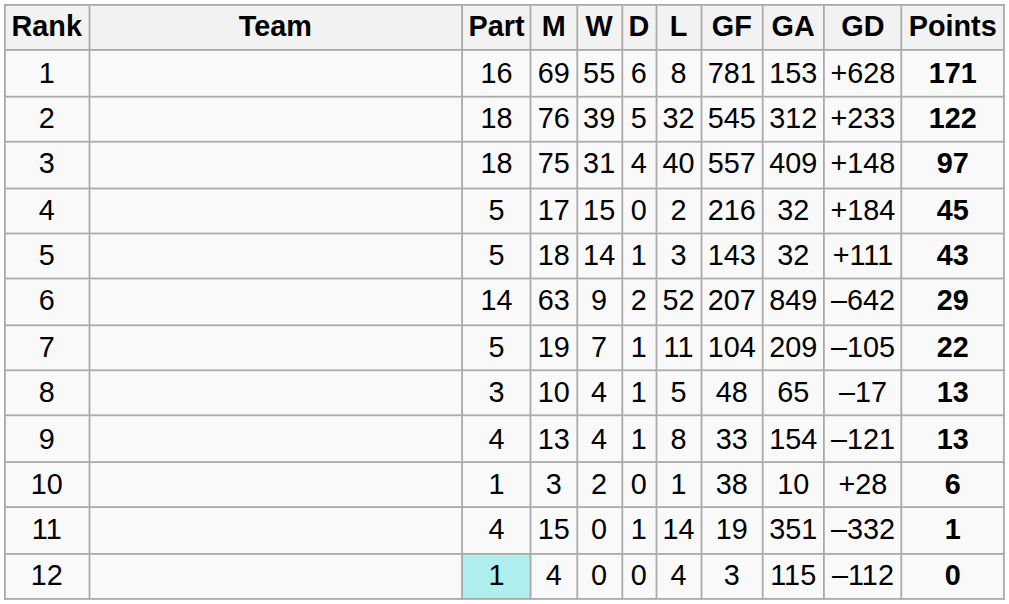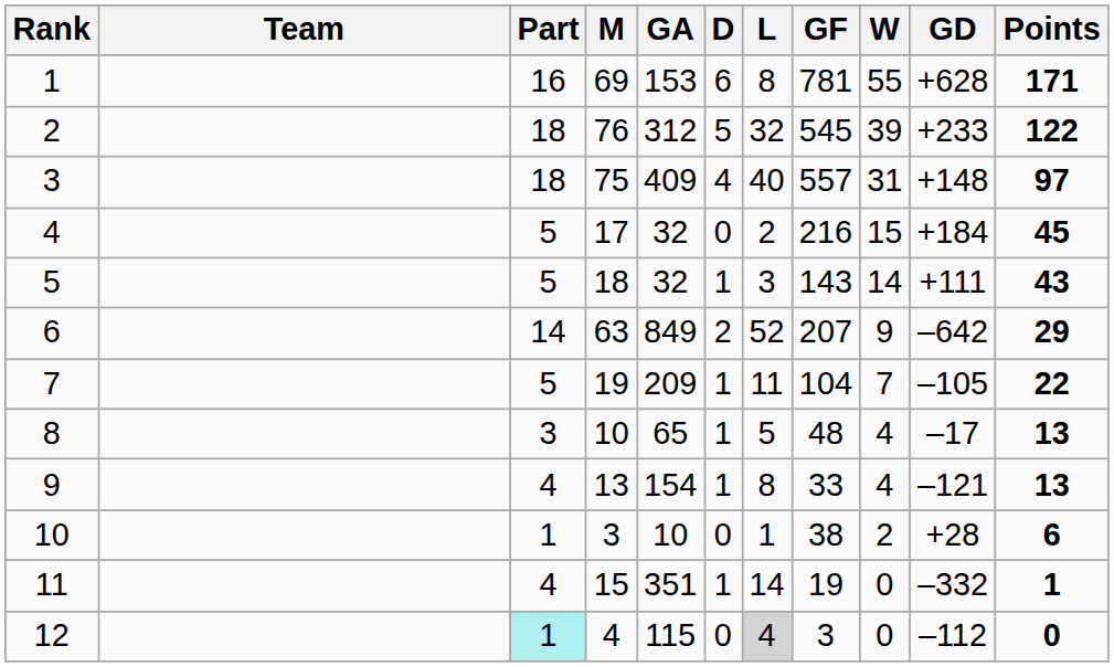 <table class="wikitable sortable" style="text-align:center">
 <tr>
 <th>Rank</th>
 <th width=200>Team</th>
 <th>Part</th>
 <th>M</th>
-<th>W</th>
+<th>GA</th>
 <th>D</th>
 <th>L</th>
 <th>GF</th>
-<th>GA</th>
+<th>W</th>
 <th>GD</th>
 <th>Points</th>
 </tr>
 <tr>
 <td>1</td>
 <td align=left></td>
 <td>16</td>
 <td>69</td>
-<td>55</td>
+<td>153</td>
 <td>6</td>
 <td>8</td>
 <td>781</td>
-<td>153</td>
+<td>55</td>
 <td>+628</td>
 <td><strong>171</strong></td>
 </tr>
 <tr>
 <td>2</td>
 <td align=left></td>
 <td>18</td>
 <td>76</td>
-<td>39</td>
+<td>312</td>
 <td>5</td>
 <td>32</td>
 <td>545</td>
-<td>312</td>
+<td>39</td>
 <td>+233</td>
 <td><strong>122</strong></td>
 </tr>
 <tr>
 <td>3</td>
 <td align=left></td>
 <td>18</td>
 <td>75</td>
-<td>31</td>
+<td>409</td>
 <td>4</td>
 <td>40</td>
 <td>557</td>
-<td>409</td>
+<td>31</td>
 <td>+148</td>
 <td><strong>97</strong></td>
 </tr>
 <tr>
 <td>4</td>
 <td align=left></td>
 <td>5</td>
 <td>17</td>
-<td>15</td>
+<td>32</td>
 <td>0</td>
 <td>2</td>
 <td>216</td>
-<td>32</td>
+<td>15</td>
 <td>+184</td>
 <td><strong>45</strong></td>
 </tr>
 <tr>
 <td>5</td>
 <td align=left></td>
 <td>5</td>
 <td>18</td>
-<td>14</td>
+<td>32</td>
 <td>1</td>
 <td>3</td>
 <td>143</td>
-<td>32</td>
+<td>14</td>
 <td>+111</td>
 <td><strong>43</strong></td>
 </tr>
 <tr>
 <td>6</td>
 <td align=left></td>
 <td>14</td>
 <td>63</td>
-<td>9</td>
+<td>849</td>
 <td>2</td>
 <td>52</td>
 <td>207</td>
-<td>849</td>
+<td>9</td>
 <td>–642</td>
 <td><strong>29</strong></td>
 </tr>
 <tr>
 <td>7</td>
 <td align=left></td>
 <td>5</td>
 <td>19</td>
-<td>7</td>
+<td>209</td>
 <td>1</td>
 <td>11</td>
 <td>104</td>
-<td>209</td>
+<td>7</td>
 <td>–105</td>
 <td><strong>22</strong></td>
 </tr>
 <tr>
 <td>8</td>
 <td align=left></td>
 <td>3</td>
 <td>10</td>
-<td>4</td>
+<td>65</td>
 <td>1</td>
 <td>5</td>
 <td>48</td>
-<td>65</td>
+<td>4</td>
 <td>–17</td>
 <td><strong>13</strong></td>
 </tr>
 <tr>
 <td>9</td>
 <td align=left></td>
 <td>4</td>
 <td>13</td>
-<td>4</td>
+<td>154</td>
 <td>1</td>
 <td>8</td>
 <td>33</td>
-<td>154</td>
+<td>4</td>
 <td>–121</td>
 <td><strong>13</strong></td>
 </tr>
 <tr>
 <td>10</td>
 <td align=left></td>
 <td>1</td>
 <td>3</td>
-<td>2</td>
+<td>10</td>
 <td>0</td>
 <td>1</td>
 <td>38</td>
-<td>10</td>
+<td>2</td>
 <td>+28</td>
 <td><strong>6</strong></td>
 </tr>
 <tr>
 <td>11</td>
 <td align=left></td>
 <td>4</td>
 <td>15</td>
-<td>0</td>
+<td>351</td>
 <td>1</td>
 <td>14</td>
 <td>19</td>
-<td>351</td>
+<td>0</td>
 <td>–332</td>
 <td><strong>1</strong></td>
 </tr>
 <tr>
 <td>12</td>
 <td align=left></td>
 <td style="background: paleturquoise;">1</td>
 <td>4</td>
+<td>115</td>
 <td>0</td>
+<td style="background: lightgrey;">4</td>
+<td>3</td>
 <td>0</td>
-<td>4</td>
-<td>3</td>
-<td>115</td>
 <td>–112</td>
 <td><strong>0</strong></td>
 </tr>
 </table>
